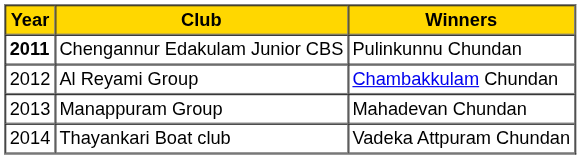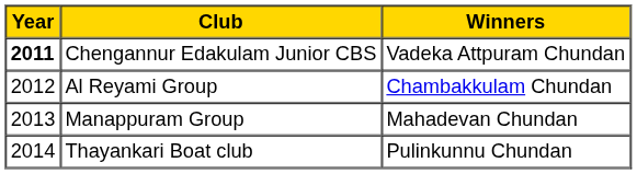 <table border = "1" cellpadding = "3" cellspacing = "0">
 <tr>
 <th align = "center" bgcolor = "#FFD700">Year</th>
 <th align = "center" bgcolor = "#FFD700">Club</th>
 <th align = "center" bgcolor = "#FFD700">Winners</th>
 </tr>
 <tr>
 <td><strong>2011</strong></td>
 <td>Chengannur Edakulam Junior CBS</td>
-<td>Pulinkunnu Chundan</td>
+<td>Vadeka Attpuram Chundan</td>
 </tr>
 <tr>
 <td>2012</td>
 <td>Al Reyami Group</td>
 <td><a href='#'>Chambakkulam</a> Chundan</td>
 </tr>
 <tr>
 <td>2013</td>
 <td>Manappuram Group</td>
 <td>Mahadevan Chundan</td>
 </tr>
 <tr>
 <td>2014</td>
 <td>Thayankari Boat club</td>
-<td>Vadeka Attpuram Chundan</td>
+<td>Pulinkunnu Chundan</td>
 </tr>
 <tr>
 </tr>
 </table>
